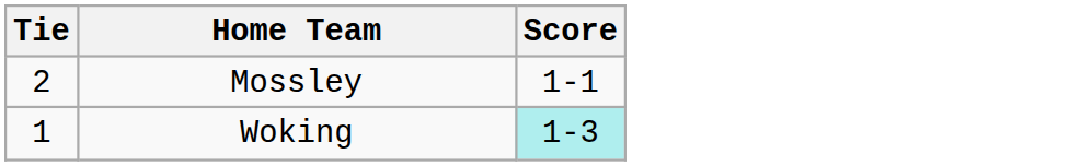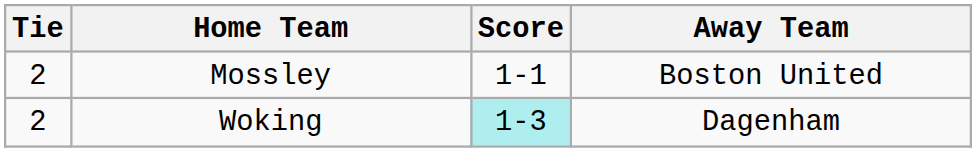 <table class="wikitable" style="text-align:center;">
 <tr>
 <th width=20>Tie</th>
 <th width=175>Home Team</th>
 <th width=20>Score</th>
+<th width=175>Away Team</th>
 </tr>
 <tr>
 <td>2</td>
 <td>Mossley</td>
 <td>1-1</td>
+<td>Boston United</td>
 </tr>
 <tr>
-<td>1</td>
+<td>2</td>
 <td>Woking</td>
 <td style="background: paleturquoise;">1-3</td>
+<td>Dagenham</td>
 </tr>
 </table>
